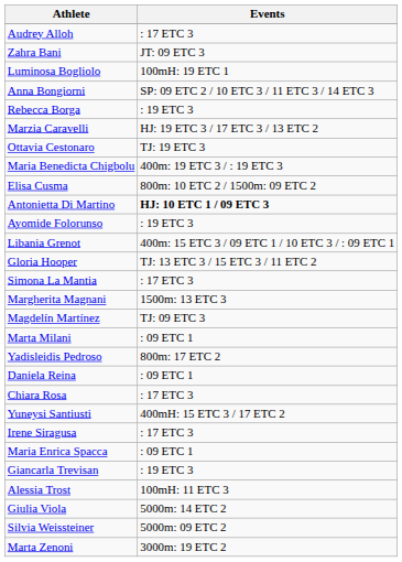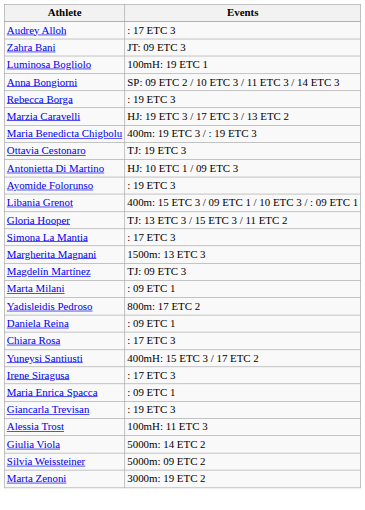 <table class="wikitable" width= style="font-size:100%; text-align:center;">
 <tr>
 <th>Athlete</th>
 <th>Events</th>
 </tr>
 <tr>
 </tr>
 <tr>
 <td><a href='#'>Audrey Alloh</a></td>
 <td>: 17 ETC 3</td>
 </tr>
 <tr>
 <td><a href='#'>Zahra Bani</a></td>
 <td>JT: 09 ETC 3</td>
 </tr>
 <tr>
 <td><a href='#'>Luminosa Bogliolo</a></td>
 <td>100mH: 19 ETC 1</td>
 </tr>
 <tr>
 <td><a href='#'>Anna Bongiorni</a></td>
 <td>SP: 09 ETC 2 / 10 ETC 3 / 11 ETC 3 / 14 ETC 3</td>
 </tr>
 <tr>
 <td><a href='#'>Rebecca Borga</a></td>
 <td>: 19 ETC 3</td>
 </tr>
 <tr>
 <td><a href='#'>Marzia Caravelli</a></td>
 <td>HJ: 19 ETC 3 / 17 ETC 3 / 13 ETC 2</td>
 </tr>
 <tr>
+<td><a href='#'>Maria Benedicta Chigbolu</a></td>
+<td>400m: 19 ETC 3 / : 19 ETC 3</td>
+</tr>
+<tr>
 <td><a href='#'>Ottavia Cestonaro</a></td>
 <td>TJ: 19 ETC 3</td>
 </tr>
 <tr>
-<td><a href='#'>Maria Benedicta Chigbolu</a></td>
-<td>400m: 19 ETC 3 / : 19 ETC 3</td>
-</tr>
-<tr>
-<td><a href='#'>Elisa Cusma</a></td>
-<td>800m: 10 ETC 2 / 1500m: 09 ETC 2</td>
-</tr>
-<tr>
 <td><a href='#'>Antonietta Di Martino</a></td>
-<td><strong>HJ: 10 ETC 1 / 09 ETC 3</strong></td>
+<td>HJ: 10 ETC 1 / 09 ETC 3</td>
 </tr>
 <tr>
 <td><a href='#'>Ayomide Folorunso</a></td>
 <td>: 19 ETC 3</td>
 </tr>
 <tr>
 <td><a href='#'>Libania Grenot</a></td>
 <td>400m: 15 ETC 3 / 09 ETC 1 / 10 ETC 3 / : 09 ETC 1</td>
 </tr>
 <tr>
 <td><a href='#'>Gloria Hooper</a></td>
 <td>TJ: 13 ETC 3 / 15 ETC 3 / 11 ETC 2</td>
 </tr>
 <tr>
 <td><a href='#'>Simona La Mantia</a></td>
 <td>: 17 ETC 3</td>
 </tr>
 <tr>
 <td><a href='#'>Margherita Magnani</a></td>
 <td>1500m: 13 ETC 3</td>
 </tr>
 <tr>
 <td><a href='#'>Magdelín Martínez</a></td>
 <td>TJ: 09 ETC 3</td>
 </tr>
 <tr>
 <td><a href='#'>Marta Milani</a></td>
 <td>: 09 ETC 1</td>
 </tr>
 <tr>
 <td><a href='#'>Yadisleidis Pedroso</a></td>
 <td>800m: 17 ETC 2</td>
 </tr>
 <tr>
 <td><a href='#'>Daniela Reina</a></td>
 <td>: 09 ETC 1</td>
 </tr>
 <tr>
 <td><a href='#'>Chiara Rosa</a></td>
 <td>: 17 ETC 3</td>
 </tr>
 <tr>
 <td><a href='#'>Yuneysi Santiusti</a></td>
 <td>400mH: 15 ETC 3 / 17 ETC 2</td>
 </tr>
 <tr>
 <td><a href='#'>Irene Siragusa</a></td>
 <td>: 17 ETC 3</td>
 </tr>
 <tr>
 <td><a href='#'>Maria Enrica Spacca</a></td>
 <td>: 09 ETC 1</td>
 </tr>
 <tr>
 <td><a href='#'>Giancarla Trevisan</a></td>
 <td>: 19 ETC 3</td>
 </tr>
 <tr>
 <td><a href='#'>Alessia Trost</a></td>
 <td>100mH: 11 ETC 3</td>
 </tr>
 <tr>
 <td><a href='#'>Giulia Viola</a></td>
 <td>5000m: 14 ETC 2</td>
 </tr>
 <tr>
 <td><a href='#'>Silvia Weissteiner</a></td>
 <td>5000m: 09 ETC 2</td>
 </tr>
 <tr>
 <td><a href='#'>Marta Zenoni</a></td>
 <td>3000m: 19 ETC 2</td>
 </tr>
 </table>
